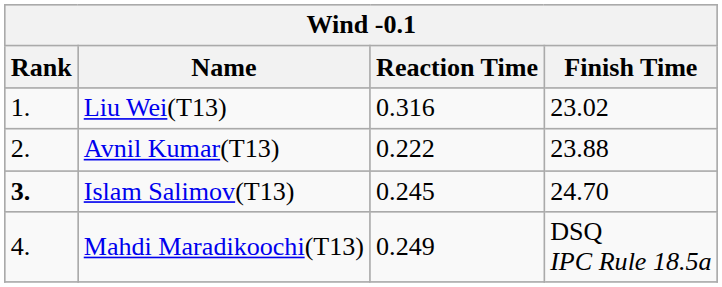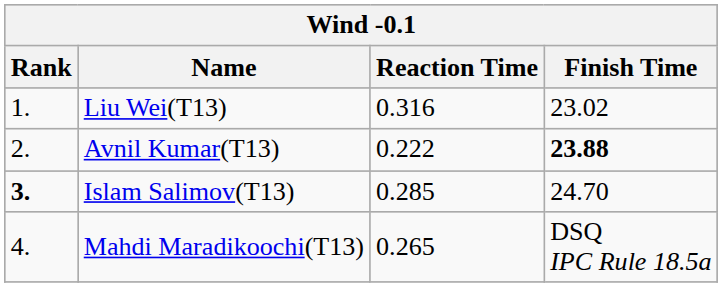 <table class="wikitable">
 <tr>
 <th colspan="4">Wind -0.1</th>
 </tr>
 <tr>
 <th>Rank</th>
 <th>Name</th>
 <th>Reaction Time</th>
 <th>Finish Time</th>
 </tr>
 <tr>
 <td>1.</td>
 <td><a href='#'>Liu Wei</a>(T13)<br></td>
 <td>0.316</td>
 <td>23.02</td>
 </tr>
 <tr>
 <td>2.</td>
 <td><a href='#'>Avnil Kumar</a>(T13)<br></td>
 <td>0.222</td>
-<td>23.88</td>
+<td><strong>23.88</strong></td>
 </tr>
 <tr>
 <td><strong>3.</strong></td>
 <td><a href='#'>Islam Salimov</a>(T13)<br></td>
-<td>0.245</td>
+<td>0.285</td>
 <td>24.70</td>
 </tr>
 <tr>
 <td>4.</td>
 <td><a href='#'>Mahdi Maradikoochi</a>(T13)<br></td>
-<td>0.249</td>
+<td>0.265</td>
 <td>DSQ<br><em>IPC Rule 18.5a</em></td>
 </tr>
 </table>
